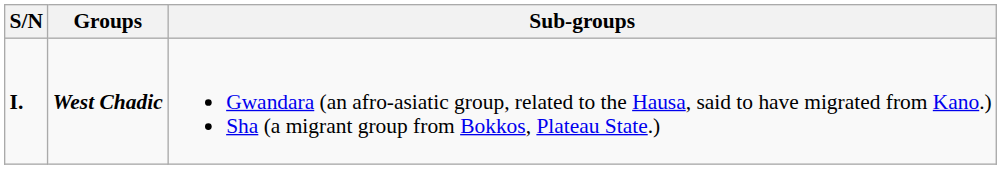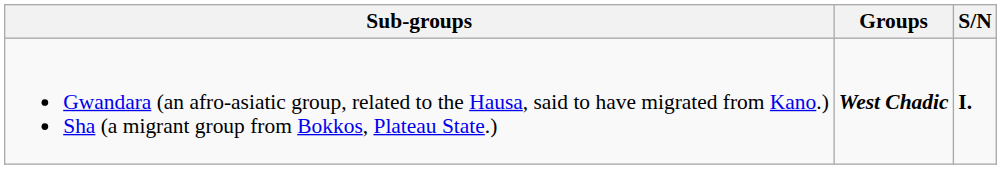 <table class="wikitable sortable mw-collapsible">
 <tr>
+<th>Sub-groups</th>
+<th>Groups</th>
 <th>S/N</th>
-<th>Groups</th>
-<th>Sub-groups</th>
 </tr>
 <tr>
+<td><br><ul><li><a href='#'>Gwandara</a> (an afro-asiatic group, related to the <a href='#'>Hausa</a>, said to have migrated from <a href='#'>Kano</a>.)</li><li><a href='#'>Sha</a> (a migrant group from <a href='#'>Bokkos</a>, <a href='#'>Plateau State</a>.)</li></ul></td>
+<td><strong><em>West Chadic</em></strong></td>
 <td><strong>I.</strong></td>
-<td><strong><em>West Chadic</em></strong></td>
-<td><br><ul><li><a href='#'>Gwandara</a> (an afro-asiatic group, related to the <a href='#'>Hausa</a>, said to have migrated from <a href='#'>Kano</a>.)</li><li><a href='#'>Sha</a> (a migrant group from <a href='#'>Bokkos</a>, <a href='#'>Plateau State</a>.)</li></ul></td>
 </tr>
 </table>
